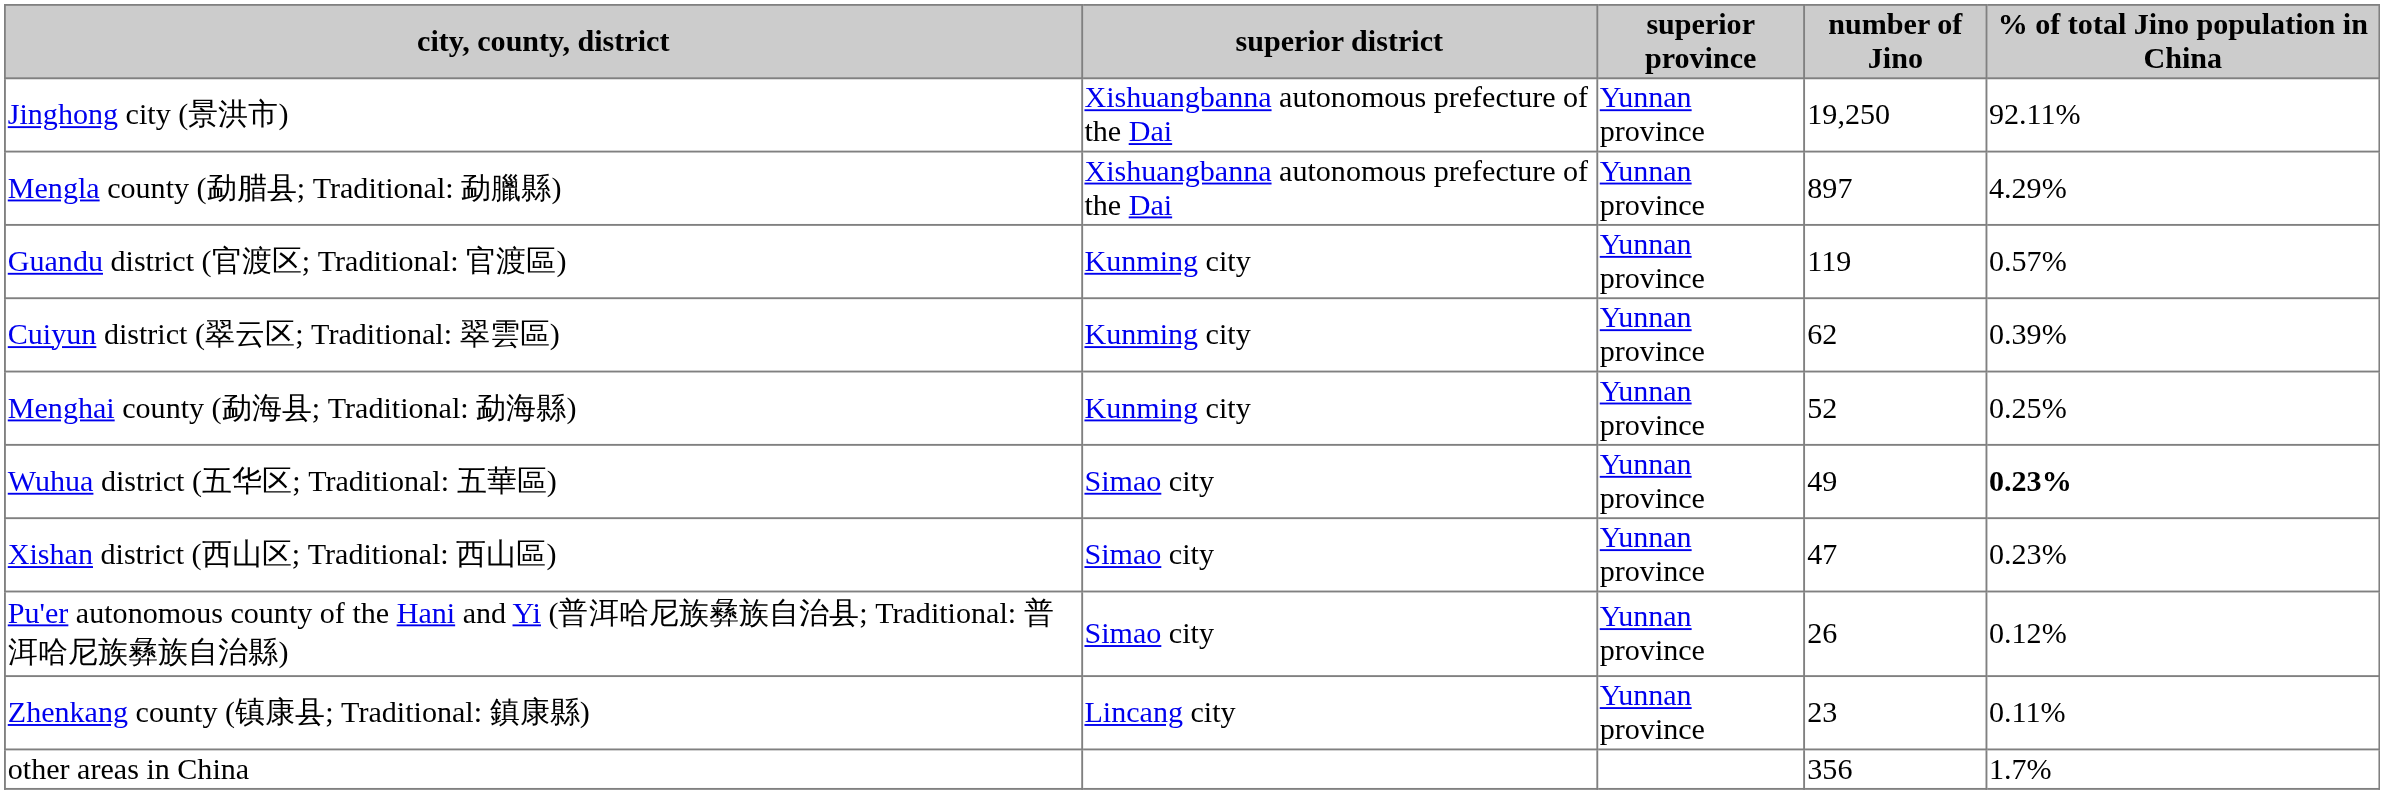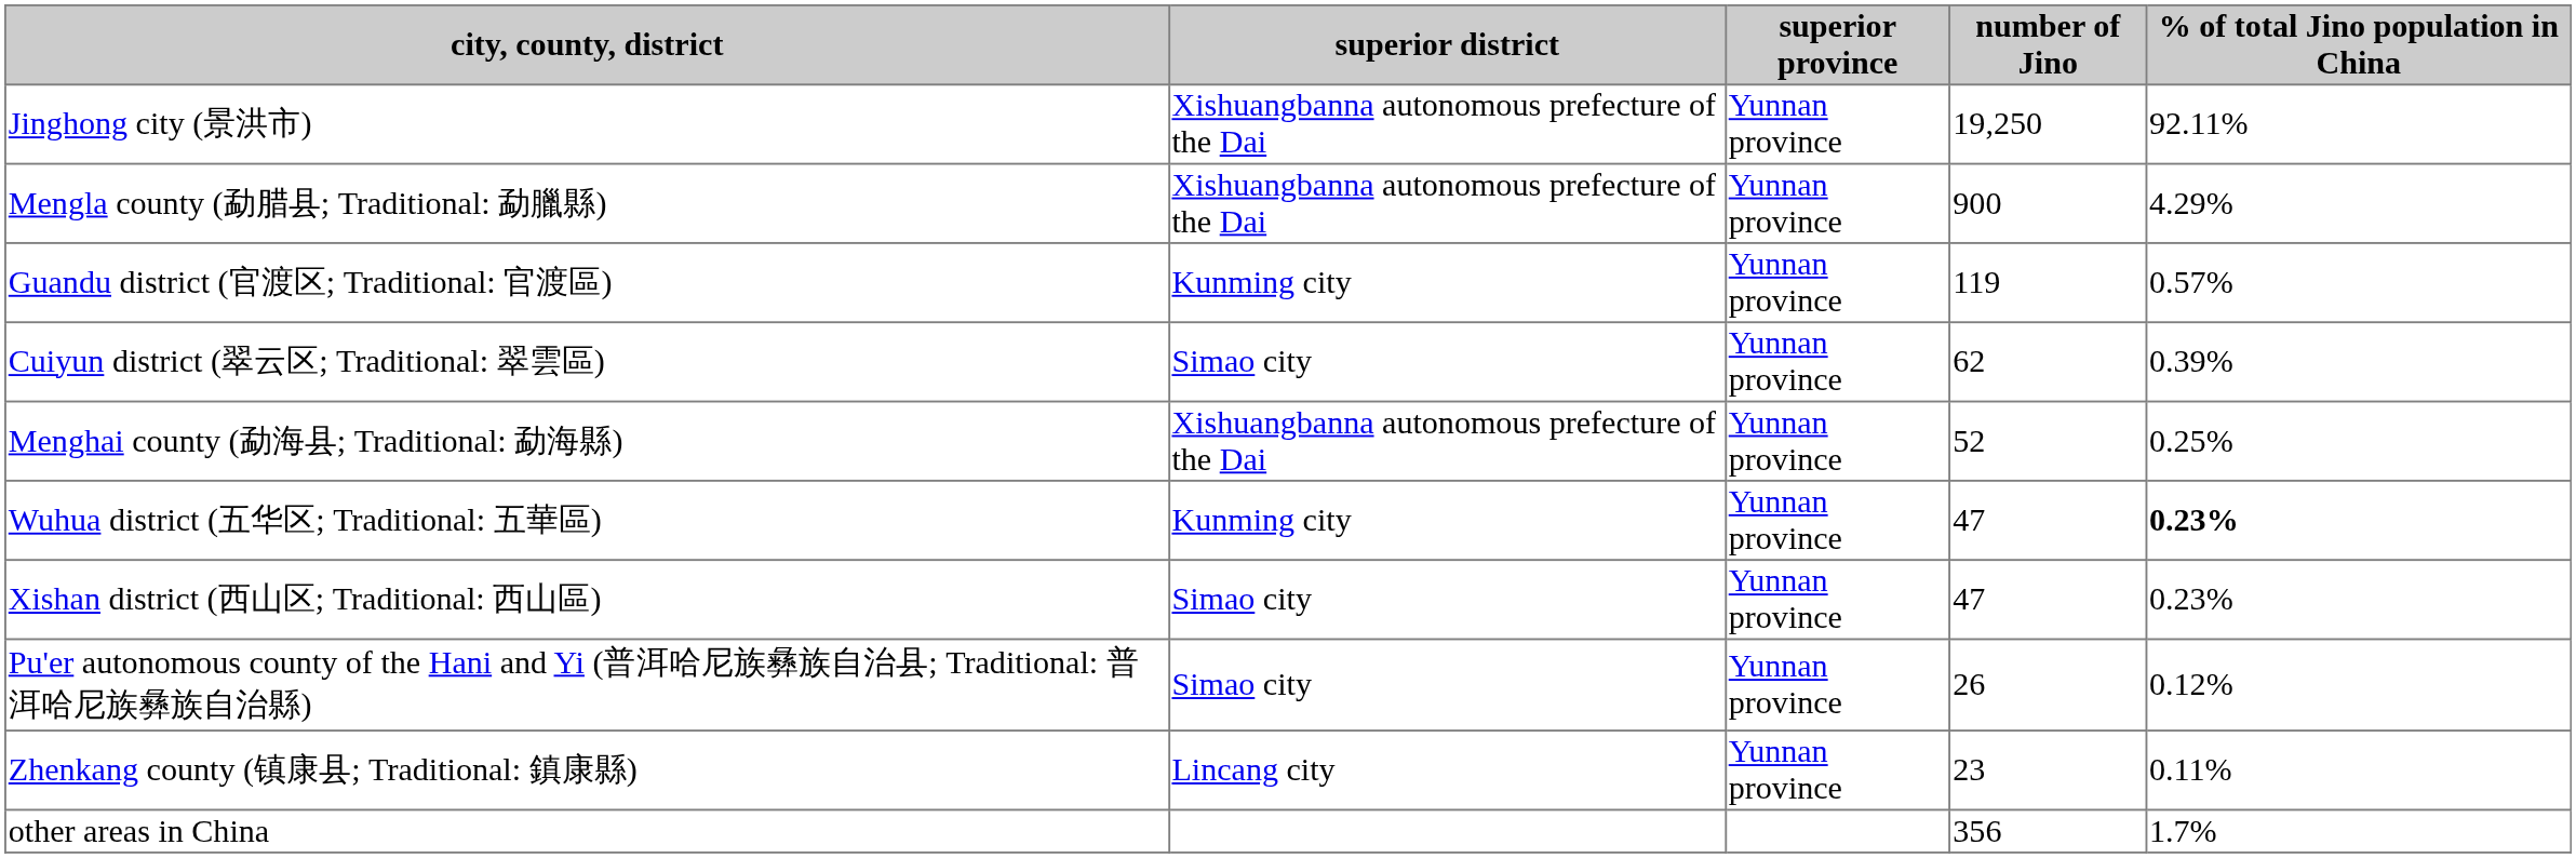 <table border=1 style="border-collapse: collapse;">
 <tr bgcolor=cccccc>
 <th>city, county, district</th>
 <th>superior district</th>
 <th>superior province</th>
 <th>number of Jino</th>
 <th>% of total Jino population in China</th>
 </tr>
 <tr>
 <td><a href='#'>Jinghong</a> city (景洪市)</td>
 <td><a href='#'>Xishuangbanna</a> autonomous prefecture of the <a href='#'>Dai</a></td>
 <td><a href='#'>Yunnan</a> province</td>
 <td>19,250</td>
 <td>92.11%</td>
 </tr>
 <tr>
 <td><a href='#'>Mengla</a> county (勐腊县; Traditional: 勐臘縣)</td>
 <td><a href='#'>Xishuangbanna</a> autonomous prefecture of the <a href='#'>Dai</a></td>
 <td><a href='#'>Yunnan</a> province</td>
-<td>897</td>
+<td>900</td>
 <td>4.29%</td>
 </tr>
 <tr>
 <td><a href='#'>Guandu</a> district (官渡区; Traditional: 官渡區)</td>
 <td><a href='#'>Kunming</a> city</td>
 <td><a href='#'>Yunnan</a> province</td>
 <td>119</td>
 <td>0.57%</td>
 </tr>
 <tr>
 <td><a href='#'>Cuiyun</a> district (翠云区; Traditional: 翠雲區)</td>
-<td><a href='#'>Kunming</a> city</td>
+<td><a href='#'>Simao</a> city</td>
 <td><a href='#'>Yunnan</a> province</td>
 <td>62</td>
 <td>0.39%</td>
 </tr>
 <tr>
 <td><a href='#'>Menghai</a> county (勐海县; Traditional: 勐海縣)</td>
-<td><a href='#'>Kunming</a> city</td>
+<td><a href='#'>Xishuangbanna</a> autonomous prefecture of the <a href='#'>Dai</a></td>
 <td><a href='#'>Yunnan</a> province</td>
 <td>52</td>
 <td>0.25%</td>
 </tr>
 <tr>
 <td><a href='#'>Wuhua</a> district (五华区; Traditional: 五華區)</td>
-<td><a href='#'>Simao</a> city</td>
+<td><a href='#'>Kunming</a> city</td>
 <td><a href='#'>Yunnan</a> province</td>
-<td>49</td>
+<td>47</td>
 <td><strong>0.23%</strong></td>
 </tr>
 <tr>
 <td><a href='#'>Xishan</a> district (西山区; Traditional: 西山區)</td>
 <td><a href='#'>Simao</a> city</td>
 <td><a href='#'>Yunnan</a> province</td>
 <td>47</td>
 <td>0.23%</td>
 </tr>
 <tr>
 <td><a href='#'>Pu'er</a> autonomous county of the <a href='#'>Hani</a> and <a href='#'>Yi</a> (普洱哈尼族彝族自治县; Traditional: 普洱哈尼族彝族自治縣)</td>
 <td><a href='#'>Simao</a> city</td>
 <td><a href='#'>Yunnan</a> province</td>
 <td>26</td>
 <td>0.12%</td>
 </tr>
 <tr>
 <td><a href='#'>Zhenkang</a> county (镇康县; Traditional: 鎮康縣)</td>
 <td><a href='#'>Lincang</a> city</td>
 <td><a href='#'>Yunnan</a> province</td>
 <td>23</td>
 <td>0.11%</td>
 </tr>
 <tr>
 <td>other areas in China</td>
 <td></td>
 <td></td>
 <td>356</td>
 <td>1.7%</td>
 </tr>
 </table>
